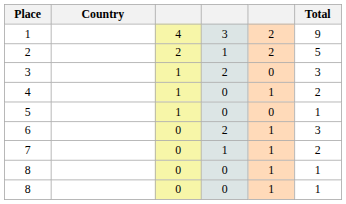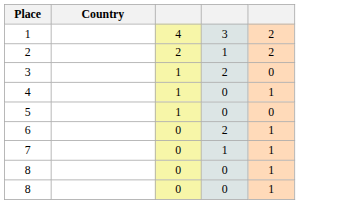 <table class=wikitable style="border:1px solid #AAAAAA;font-size:90%">
 <tr bgcolor="#EFEFEF">
 <th width=50>Place</th>
 <th width=120>Country</th>
 <th width=50></th>
 <th width=50></th>
 <th width=50></th>
-<th width=50>Total</th>
 </tr>
 <tr align="center" valign="top" bgcolor="#FFFFFF">
 <td>1</td>
 <td align="left"></td>
 <td style="background:#F7F6A8;">4</td>
 <td style="background:#DCE5E5;">3</td>
 <td style="background:#FFDAB9;">2</td>
-<td>9</td>
 </tr>
 <tr align="center" valign="top" bgcolor="#FFFFFF">
 <td>2</td>
 <td align="left"></td>
 <td style="background:#F7F6A8;">2</td>
 <td style="background:#DCE5E5;">1</td>
 <td style="background:#FFDAB9;">2</td>
-<td>5</td>
 </tr>
 <tr align="center" valign="top" bgcolor="#FFFFFF">
 <td>3</td>
 <td align="left"></td>
 <td style="background:#F7F6A8;">1</td>
 <td style="background:#DCE5E5;">2</td>
 <td style="background:#FFDAB9;">0</td>
-<td>3</td>
 </tr>
 <tr align="center" valign="top" bgcolor="#FFFFFF">
 <td>4</td>
 <td align="left"></td>
 <td style="background:#F7F6A8;">1</td>
 <td style="background:#DCE5E5;">0</td>
 <td style="background:#FFDAB9;">1</td>
-<td>2</td>
 </tr>
 <tr align="center" valign="top" bgcolor="#FFFFFF">
 <td>5</td>
 <td align="left"></td>
 <td style="background:#F7F6A8;">1</td>
 <td style="background:#DCE5E5;">0</td>
 <td style="background:#FFDAB9;">0</td>
-<td>1</td>
 </tr>
 <tr align="center" valign="top" bgcolor="#FFFFFF">
 <td>6</td>
 <td align="left"></td>
 <td style="background:#F7F6A8;">0</td>
 <td style="background:#DCE5E5;">2</td>
 <td style="background:#FFDAB9;">1</td>
-<td>3</td>
 </tr>
 <tr align="center" valign="top" bgcolor="#FFFFFF">
 <td>7</td>
 <td align="left"></td>
 <td style="background:#F7F6A8;">0</td>
 <td style="background:#DCE5E5;">1</td>
 <td style="background:#FFDAB9;">1</td>
-<td>2</td>
 </tr>
 <tr align="center" valign="top" bgcolor="#FFFFFF">
 <td>8</td>
 <td align="left"></td>
 <td style="background:#F7F6A8;">0</td>
 <td style="background:#DCE5E5;">0</td>
 <td style="background:#FFDAB9;">1</td>
-<td>1</td>
 </tr>
 <tr align="center" valign="top" bgcolor="#FFFFFF">
 <td>8</td>
 <td align="left"></td>
 <td style="background:#F7F6A8;">0</td>
 <td style="background:#DCE5E5;">0</td>
 <td style="background:#FFDAB9;">1</td>
-<td>1</td>
 </tr>
 </table>
